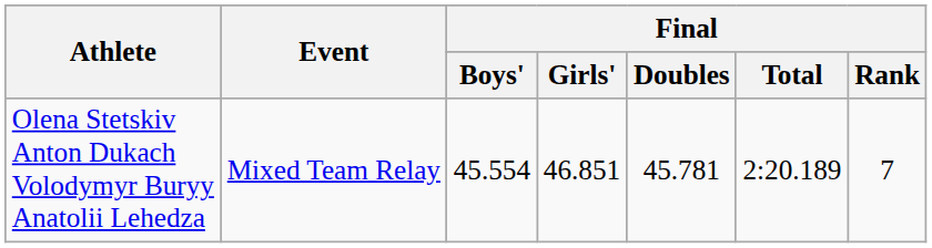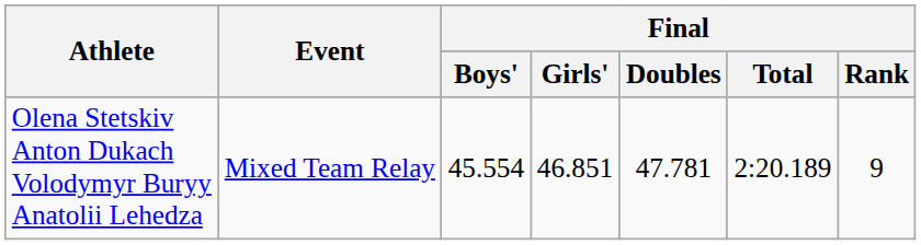 <table class="wikitable" style="font-size:90%;">
 <tr>
 <th rowspan="2">Athlete</th>
 <th rowspan="2">Event</th>
 <th colspan="5">Final</th>
 </tr>
 <tr>
 <th>Boys'</th>
 <th>Girls'</th>
 <th>Doubles</th>
 <th>Total</th>
 <th>Rank</th>
 </tr>
 <tr>
 <td><a href='#'>Olena Stetskiv</a><br><a href='#'>Anton Dukach</a><br><a href='#'>Volodymyr Buryy</a><br><a href='#'>Anatolii Lehedza</a></td>
 <td><a href='#'>Mixed Team Relay</a></td>
 <td align="center">45.554</td>
 <td align="center">46.851</td>
-<td align="center">45.781</td>
+<td align="center">47.781</td>
 <td align="center">2:20.189</td>
-<td align="center">7</td>
+<td align="center">9</td>
 </tr>
 </table>
